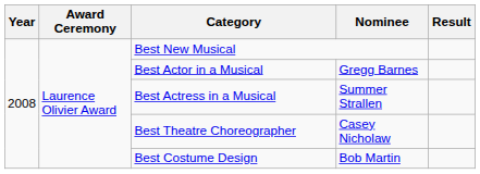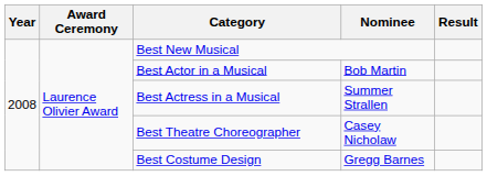 <table class="wikitable" width="95%">
 <tr>
 <th width="5%">Year</th>
 <th width="20%">Award Ceremony</th>
 <th width="45%">Category</th>
 <th width="20%">Nominee</th>
 <th width="10%">Result</th>
 </tr>
 <tr>
 <td rowspan="5" align="center">2008</td>
 <td rowspan="5"><a href='#'>Laurence Olivier Award</a></td>
 <td colspan="2"><a href='#'>Best New Musical</a></td>
 <td></td>
 </tr>
 <tr>
 <td><a href='#'>Best Actor in a Musical</a></td>
-<td><a href='#'>Gregg Barnes</a></td>
+<td><a href='#'>Bob Martin</a></td>
 <td></td>
 </tr>
 <tr>
 <td><a href='#'>Best Actress in a Musical</a></td>
 <td><a href='#'>Summer Strallen</a></td>
 <td></td>
 </tr>
 <tr>
 <td><a href='#'>Best Theatre Choreographer</a></td>
 <td><a href='#'>Casey Nicholaw</a></td>
 <td></td>
 </tr>
 <tr>
 <td><a href='#'>Best Costume Design</a></td>
-<td><a href='#'>Bob Martin</a></td>
+<td><a href='#'>Gregg Barnes</a></td>
 <td></td>
 </tr>
 </table>
